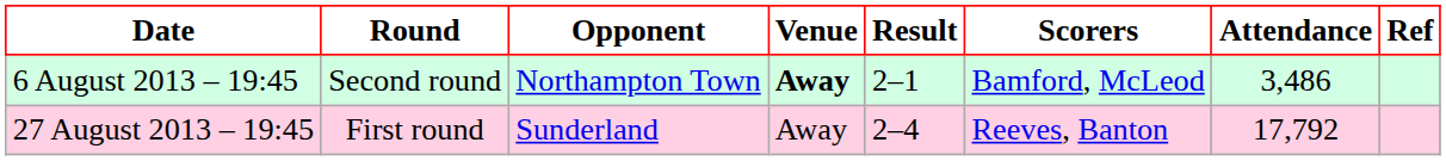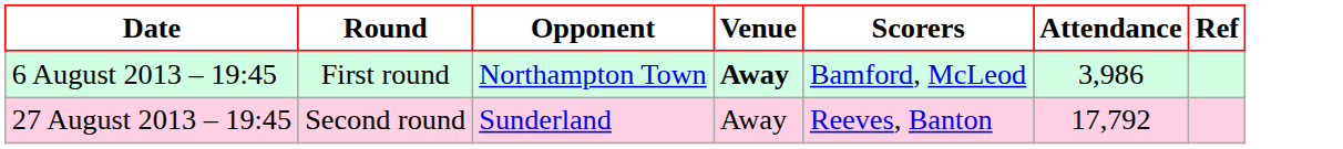 <table class="wikitable">
 <tr>
 <th style="background:#FFFFFF; color:black; border:1px solid red;">Date</th>
 <th style="background:#FFFFFF; color:black; border:1px solid red;">Round</th>
 <th style="background:#FFFFFF; color:black; border:1px solid red;">Opponent</th>
 <th style="background:#FFFFFF; color:black; border:1px solid red;">Venue</th>
-<th style="background:#FFFFFF; color:black; border:1px solid red;">Result</th>
 <th style="background:#FFFFFF; color:black; border:1px solid red;">Scorers</th>
 <th style="background:#FFFFFF; color:black; border:1px solid red;">Attendance</th>
 <th style="background:#FFFFFF; color:black; border:1px solid red;">Ref</th>
 </tr>
 <tr bgcolor = "#d0ffe3">
 <td>6 August 2013 – 19:45</td>
-<td align="center">Second round</td>
+<td align="center">First round</td>
 <td><a href='#'>Northampton Town</a></td>
 <td><strong>Away</strong></td>
-<td>2–1</td>
 <td><a href='#'>Bamford</a>, <a href='#'>McLeod</a></td>
-<td align="center">3,486</td>
+<td align="center">3,986</td>
 <td></td>
 </tr>
 <tr bgcolor = "#ffd0e3">
 <td>27 August 2013 – 19:45</td>
-<td align="center">First round</td>
+<td align="center">Second round</td>
 <td><a href='#'>Sunderland</a></td>
 <td>Away</td>
-<td>2–4</td>
 <td><a href='#'>Reeves</a>, <a href='#'>Banton</a></td>
 <td align="center">17,792</td>
 <td></td>
 </tr>
 </table>
